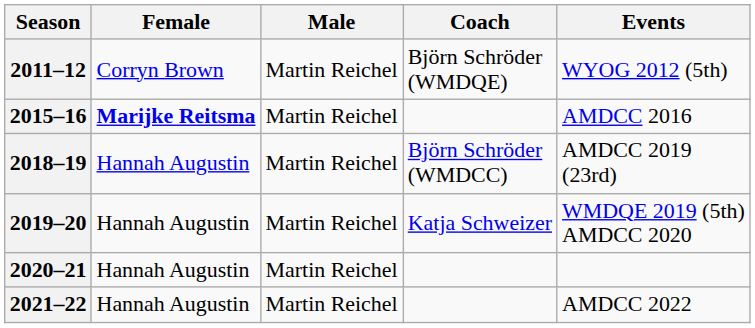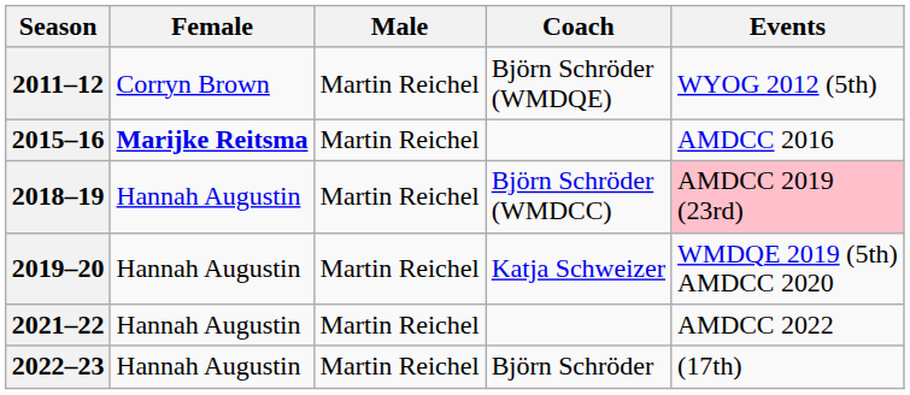 <table class="wikitable">
 <tr>
 <th scope="col">Season</th>
 <th scope="col">Female</th>
 <th scope="col">Male</th>
 <th scope="col">Coach</th>
 <th scope="col">Events</th>
 </tr>
 <tr>
 <th scope="row">2011–12</th>
 <td> <a href='#'>Corryn Brown</a></td>
 <td> Martin Reichel</td>
 <td>Björn Schröder<br>(WMDQE)</td>
 <td><a href='#'>WYOG 2012</a> (5th)</td>
 </tr>
 <tr>
 <th scope="row">2015–16</th>
 <td><strong><a href='#'>Marijke Reitsma</a></strong></td>
 <td>Martin Reichel</td>
 <td></td>
 <td><a href='#'>AMDCC</a> 2016 </td>
 </tr>
 <tr>
 <th scope="row">2018–19</th>
 <td><a href='#'>Hannah Augustin</a></td>
 <td>Martin Reichel</td>
 <td><a href='#'>Björn Schröder</a><br>(WMDCC)</td>
-<td>AMDCC 2019 <br> (23rd)</td>
+<td style="background: pink;">AMDCC 2019 <br> (23rd)</td>
 </tr>
 <tr>
 <th scope="row">2019–20</th>
 <td>Hannah Augustin</td>
 <td>Martin Reichel</td>
 <td><a href='#'>Katja Schweizer</a></td>
 <td><a href='#'>WMDQE 2019</a> (5th)<br>AMDCC 2020 </td>
 </tr>
 <tr>
-<th scope="row">2020–21</th>
-<td>Hannah Augustin</td>
-<td>Martin Reichel</td>
-<td></td>
-<td></td>
-</tr>
-<tr>
 <th scope="row">2021–22</th>
 <td>Hannah Augustin</td>
 <td>Martin Reichel</td>
 <td></td>
 <td>AMDCC 2022 </td>
 </tr>
+<tr>
+<th scope="row">2022–23</th>
+<td>Hannah Augustin</td>
+<td>Martin Reichel</td>
+<td>Björn Schröder</td>
+<td> (17th)</td>
+</tr>
 </table>
